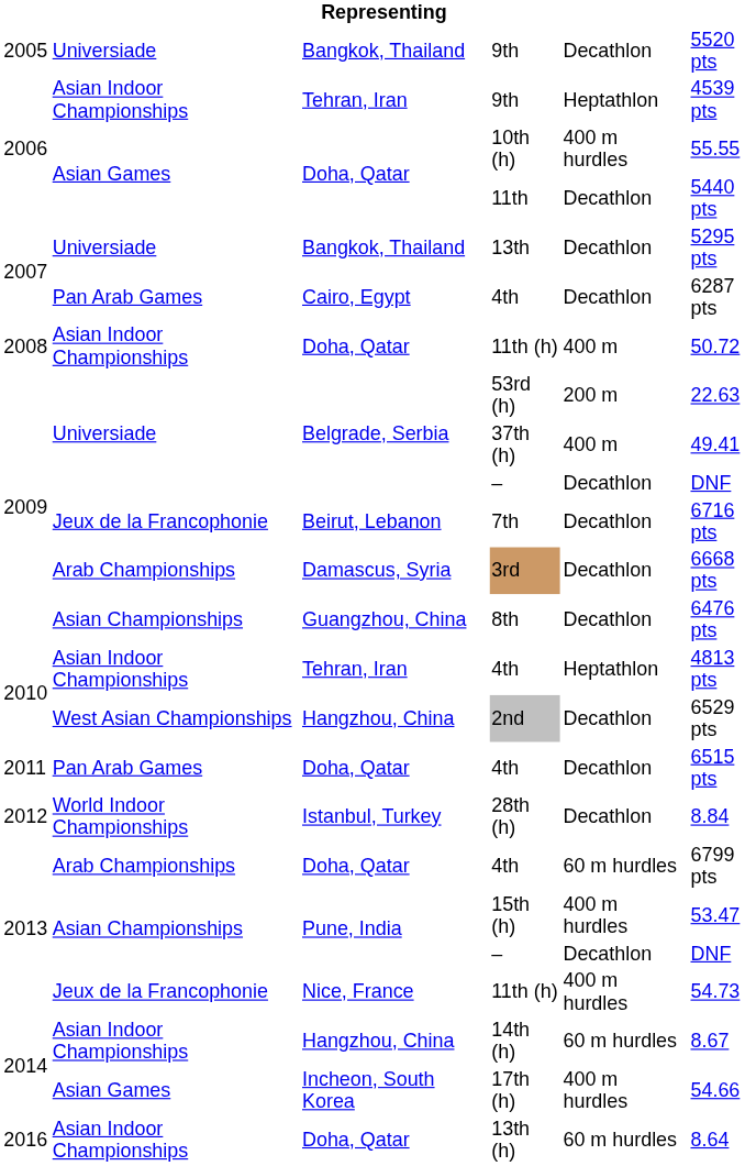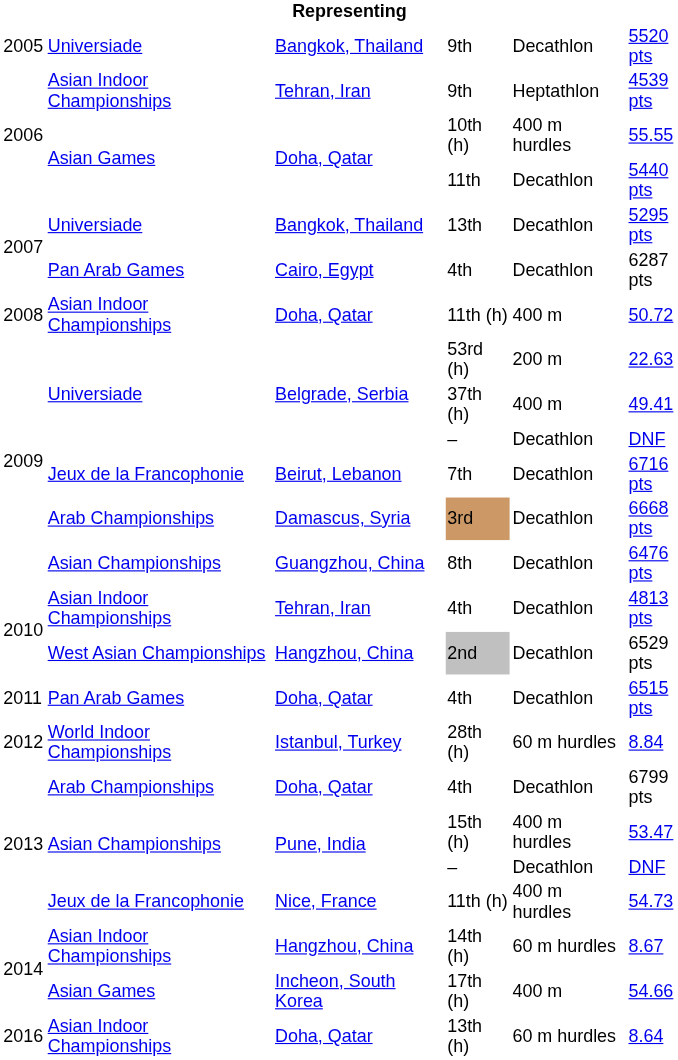 <table>
 <tr>
 <th colspan="6">Representing </th>
 </tr>
 <tr>
 <td>2005</td>
 <td><a href='#'>Universiade</a></td>
 <td><a href='#'>Bangkok, Thailand</a></td>
 <td>9th</td>
 <td>Decathlon</td>
 <td><a href='#'>5520 pts</a></td>
 </tr>
 <tr>
 <td rowspan=3>2006</td>
 <td><a href='#'>Asian Indoor Championships</a></td>
 <td><a href='#'>Tehran, Iran</a></td>
 <td>9th</td>
 <td>Heptathlon</td>
 <td><a href='#'>4539 pts</a></td>
 </tr>
 <tr>
 <td rowspan=2><a href='#'>Asian Games</a></td>
 <td rowspan=2><a href='#'>Doha, Qatar</a></td>
 <td>10th (h)</td>
 <td>400 m hurdles</td>
 <td><a href='#'>55.55</a></td>
 </tr>
 <tr>
 <td>11th</td>
 <td>Decathlon</td>
 <td><a href='#'>5440 pts</a></td>
 </tr>
 <tr>
 <td rowspan=2>2007</td>
 <td><a href='#'>Universiade</a></td>
 <td><a href='#'>Bangkok, Thailand</a></td>
 <td>13th</td>
 <td>Decathlon</td>
 <td><a href='#'>5295 pts</a></td>
 </tr>
 <tr>
 <td><a href='#'>Pan Arab Games</a></td>
 <td><a href='#'>Cairo, Egypt</a></td>
 <td>4th</td>
 <td>Decathlon</td>
 <td>6287 pts</td>
 </tr>
 <tr>
 <td>2008</td>
 <td><a href='#'>Asian Indoor Championships</a></td>
 <td><a href='#'>Doha, Qatar</a></td>
 <td>11th (h)</td>
 <td>400 m</td>
 <td><a href='#'>50.72</a></td>
 </tr>
 <tr>
 <td rowspan=6>2009</td>
 <td rowspan=3><a href='#'>Universiade</a></td>
 <td rowspan=3><a href='#'>Belgrade, Serbia</a></td>
 <td>53rd (h)</td>
 <td>200 m</td>
 <td><a href='#'>22.63</a></td>
 </tr>
 <tr>
 <td>37th (h)</td>
 <td>400 m</td>
 <td><a href='#'>49.41</a></td>
 </tr>
 <tr>
 <td>–</td>
 <td>Decathlon</td>
 <td><a href='#'>DNF</a></td>
 </tr>
 <tr>
 <td><a href='#'>Jeux de la Francophonie</a></td>
 <td><a href='#'>Beirut, Lebanon</a></td>
 <td>7th</td>
 <td>Decathlon</td>
 <td><a href='#'>6716 pts</a></td>
 </tr>
 <tr>
 <td><a href='#'>Arab Championships</a></td>
 <td><a href='#'>Damascus, Syria</a></td>
 <td bgcolor=cc9966>3rd</td>
 <td>Decathlon</td>
 <td><a href='#'>6668 pts</a></td>
 </tr>
 <tr>
 <td><a href='#'>Asian Championships</a></td>
 <td><a href='#'>Guangzhou, China</a></td>
 <td>8th</td>
 <td>Decathlon</td>
 <td><a href='#'>6476 pts</a></td>
 </tr>
 <tr>
 <td rowspan=2>2010</td>
 <td><a href='#'>Asian Indoor Championships</a></td>
 <td><a href='#'>Tehran, Iran</a></td>
 <td>4th</td>
-<td>Heptathlon</td>
+<td>Decathlon</td>
 <td><a href='#'>4813 pts</a></td>
 </tr>
 <tr>
 <td><a href='#'>West Asian Championships</a></td>
 <td><a href='#'>Hangzhou, China</a></td>
 <td bgcolor=silver>2nd</td>
 <td>Decathlon</td>
 <td>6529 pts</td>
 </tr>
 <tr>
 <td>2011</td>
 <td><a href='#'>Pan Arab Games</a></td>
 <td><a href='#'>Doha, Qatar</a></td>
 <td>4th</td>
 <td>Decathlon</td>
 <td><a href='#'>6515 pts</a></td>
 </tr>
 <tr>
 <td>2012</td>
 <td><a href='#'>World Indoor Championships</a></td>
 <td><a href='#'>Istanbul, Turkey</a></td>
 <td>28th (h)</td>
-<td>Decathlon</td>
+<td>60 m hurdles</td>
 <td><a href='#'>8.84</a></td>
 </tr>
 <tr>
 <td rowspan=4>2013</td>
 <td><a href='#'>Arab Championships</a></td>
 <td><a href='#'>Doha, Qatar</a></td>
 <td>4th</td>
-<td>60 m hurdles</td>
+<td>Decathlon</td>
 <td>6799 pts</td>
 </tr>
 <tr>
 <td rowspan=2><a href='#'>Asian Championships</a></td>
 <td rowspan=2><a href='#'>Pune, India</a></td>
 <td>15th (h)</td>
 <td>400 m hurdles</td>
 <td><a href='#'>53.47</a></td>
 </tr>
 <tr>
 <td>–</td>
 <td>Decathlon</td>
 <td><a href='#'>DNF</a></td>
 </tr>
 <tr>
 <td><a href='#'>Jeux de la Francophonie</a></td>
 <td><a href='#'>Nice, France</a></td>
 <td>11th (h)</td>
 <td>400 m hurdles</td>
 <td><a href='#'>54.73</a></td>
 </tr>
 <tr>
 <td rowspan=2>2014</td>
 <td><a href='#'>Asian Indoor Championships</a></td>
 <td><a href='#'>Hangzhou, China</a></td>
 <td>14th (h)</td>
 <td>60 m hurdles</td>
 <td><a href='#'>8.67</a></td>
 </tr>
 <tr>
 <td><a href='#'>Asian Games</a></td>
 <td><a href='#'>Incheon, South Korea</a></td>
 <td>17th (h)</td>
-<td>400 m hurdles</td>
+<td>400 m</td>
 <td><a href='#'>54.66</a></td>
 </tr>
 <tr>
 <td>2016</td>
 <td><a href='#'>Asian Indoor Championships</a></td>
 <td><a href='#'>Doha, Qatar</a></td>
 <td>13th (h)</td>
 <td>60 m hurdles</td>
 <td><a href='#'>8.64</a></td>
 </tr>
 </table>
